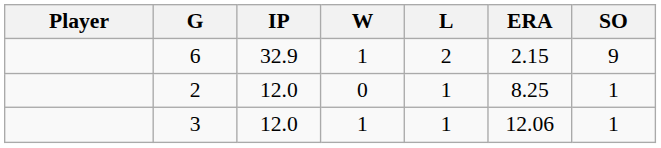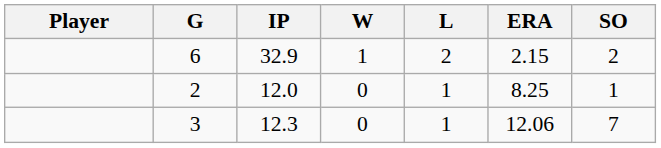 <table class="wikitable sortable">
 <tr>
 <th bgcolor="#DDDDFF" width="16%">Player</th>
 <th bgcolor="#DDDDFF" width="9%">G</th>
 <th bgcolor="#DDDDFF" width="9%">IP</th>
 <th bgcolor="#DDDDFF" width="9%">W</th>
 <th bgcolor="#DDDDFF" width="9%">L</th>
 <th bgcolor="#DDDDFF" width="9%">ERA</th>
 <th bgcolor="#DDDDFF" width="9%">SO</th>
 </tr>
 <tr align="center">
 <td></td>
 <td>6</td>
 <td>32.9</td>
 <td>1</td>
 <td>2</td>
 <td>2.15</td>
-<td>9</td>
+<td>2</td>
 </tr>
 <tr align="center">
 <td></td>
 <td>2</td>
 <td>12.0</td>
 <td>0</td>
 <td>1</td>
 <td>8.25</td>
 <td>1</td>
 </tr>
 <tr align="center">
 <td></td>
 <td>3</td>
-<td>12.0</td>
-<td>1</td>
+<td>12.3</td>
+<td>0</td>
 <td>1</td>
 <td>12.06</td>
-<td>1</td>
+<td>7</td>
 </tr>
 </table>
